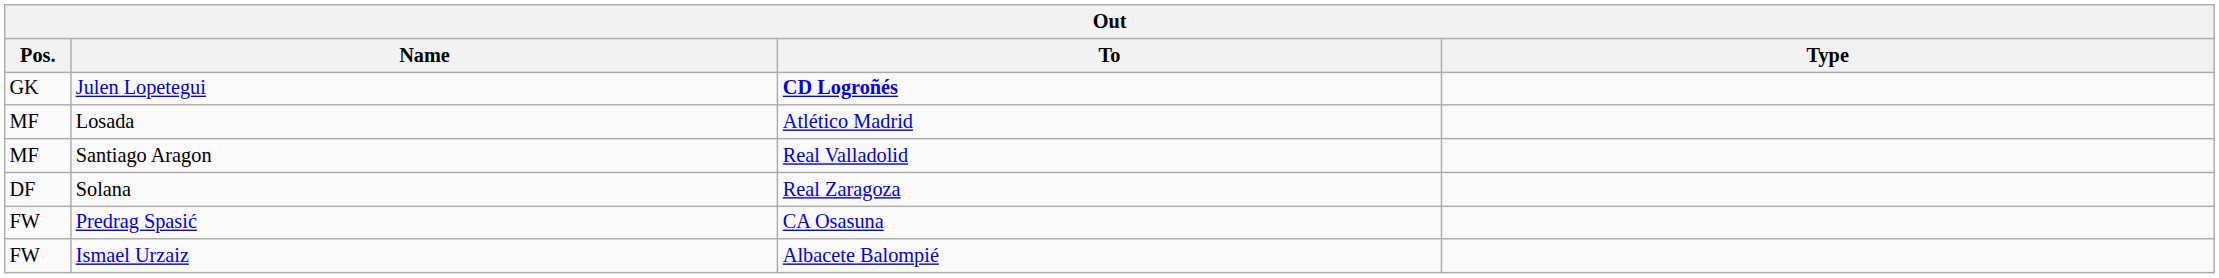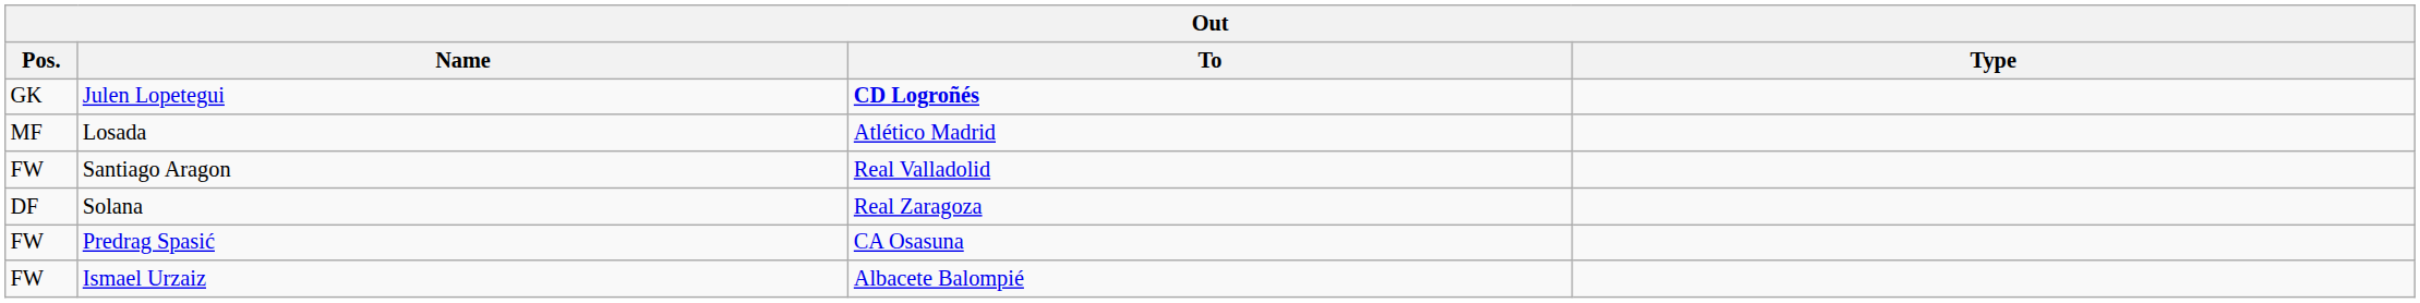 <table class="wikitable" style="font-size:90%;width:99%;">
 <tr>
 <th colspan="4">Out</th>
 </tr>
 <tr>
 <th width=3%>Pos.</th>
 <th width=32%>Name</th>
 <th width=30%>To</th>
 <th width=35%>Type</th>
 </tr>
 <tr>
 <td>GK</td>
 <td><a href='#'>Julen Lopetegui</a></td>
 <td><strong><a href='#'>CD Logroñés</a></strong></td>
 <td></td>
 </tr>
 <tr>
 <td>MF</td>
 <td>Losada</td>
 <td><a href='#'>Atlético Madrid</a></td>
 <td></td>
 </tr>
 <tr>
-<td>MF</td>
+<td>FW</td>
 <td>Santiago Aragon</td>
 <td><a href='#'>Real Valladolid</a></td>
 <td></td>
 </tr>
 <tr>
 <td>DF</td>
 <td>Solana</td>
 <td><a href='#'>Real Zaragoza</a></td>
 <td></td>
 </tr>
 <tr>
 <td>FW</td>
 <td><a href='#'>Predrag Spasić</a></td>
 <td><a href='#'>CA Osasuna</a></td>
 <td></td>
 </tr>
 <tr>
 <td>FW</td>
 <td><a href='#'>Ismael Urzaiz</a></td>
 <td><a href='#'>Albacete Balompié</a></td>
 <td></td>
 </tr>
 </table>
